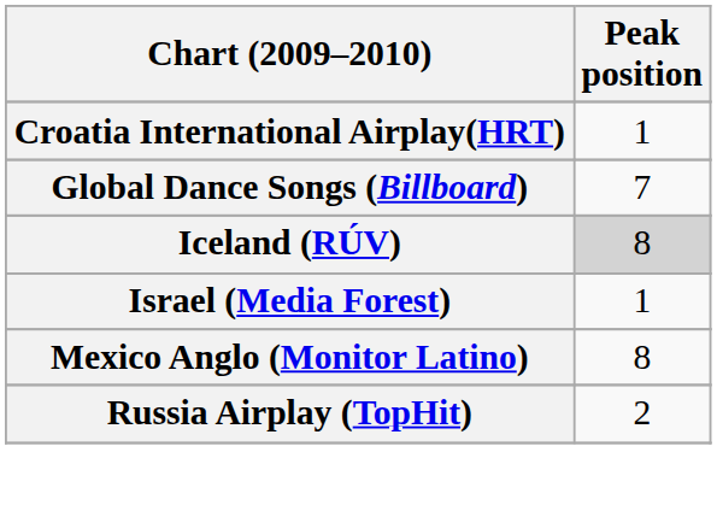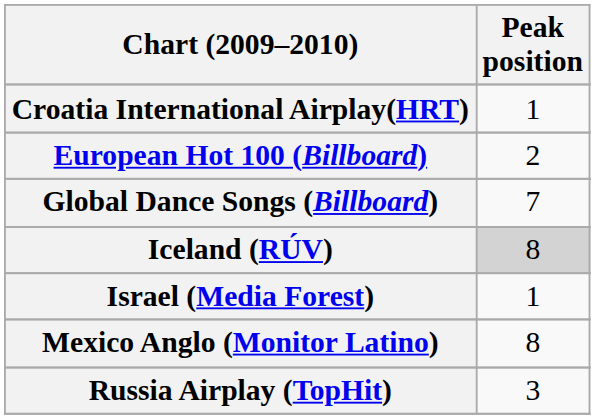 <table class="wikitable sortable plainrowheaders" style="text-align:center">
 <tr>
 <th>Chart (2009–2010)</th>
 <th>Peak<br>position</th>
 </tr>
 <tr>
 </tr>
 <tr>
 </tr>
 <tr>
 </tr>
 <tr>
 </tr>
 <tr>
 </tr>
 <tr>
 </tr>
 <tr>
 </tr>
 <tr>
 </tr>
 <tr>
 </tr>
 <tr>
 </tr>
 <tr>
 <th scope="row">Croatia International Airplay(<a href='#'>HRT</a>)</th>
 <td align="center">1</td>
 </tr>
 <tr>
 </tr>
 <tr>
+</tr>
+<tr>
+<th scope="row"><a href='#'>European Hot 100 (<em>Billboard</em>)</a></th>
+<td>2</td>
 </tr>
 <tr>
 </tr>
 <tr>
 </tr>
 <tr>
 </tr>
 <tr>
 <th scope="row">Global Dance Songs (<em><a href='#'>Billboard</a></em>)</th>
 <td>7</td>
 </tr>
 <tr>
 </tr>
 <tr>
 </tr>
 <tr>
 </tr>
 <tr>
 <th scope="row">Iceland (<a href='#'>RÚV</a>)</th>
 <td style="background: lightgrey;">8</td>
 </tr>
 <tr>
 </tr>
 <tr>
 <th scope="row">Israel (<a href='#'>Media Forest</a>)</th>
 <td>1</td>
 </tr>
 <tr>
 </tr>
 <tr>
 </tr>
 <tr>
 <th scope="row">Mexico Anglo (<a href='#'>Monitor Latino</a>)</th>
 <td>8</td>
 </tr>
 <tr>
 </tr>
 <tr>
 </tr>
 <tr>
 </tr>
 <tr>
 <th scope="row">Russia Airplay (<a href='#'>TopHit</a>)</th>
-<td>2</td>
+<td>3</td>
 </tr>
 <tr>
 </tr>
 <tr>
 </tr>
 <tr>
 </tr>
 <tr>
 </tr>
 <tr>
 </tr>
 <tr>
 </tr>
 <tr>
 </tr>
 <tr>
 </tr>
 <tr>
 </tr>
 <tr>
 </tr>
 <tr>
 </tr>
 <tr>
 </tr>
 <tr>
 </tr>
 <tr>
 </tr>
 </table>
